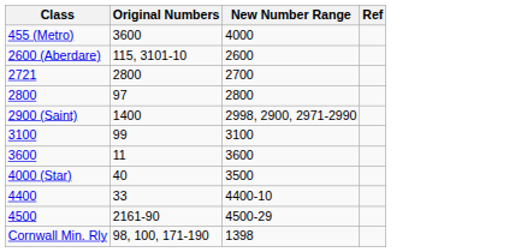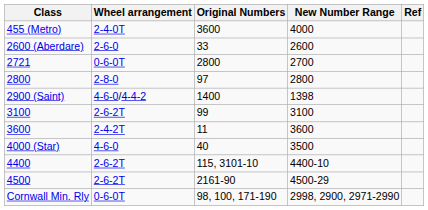 <table class="wikitable">
 <tr>
 <th>Class</th>
+<th>Wheel arrangement</th>
 <th>Original Numbers</th>
 <th>New Number Range</th>
 <th>Ref</th>
 </tr>
 <tr>
 <td><a href='#'>455 (Metro)</a></td>
+<td><a href='#'>2-4-0T</a></td>
 <td>3600</td>
 <td>4000</td>
 <td></td>
 </tr>
 <tr>
 <td><a href='#'>2600 (Aberdare)</a></td>
-<td>115, 3101-10</td>
+<td><a href='#'>2-6-0</a></td>
+<td>33</td>
 <td>2600</td>
 <td></td>
 </tr>
 <tr>
 <td><a href='#'>2721</a></td>
+<td><a href='#'>0-6-0T</a></td>
 <td>2800</td>
 <td>2700</td>
 <td></td>
 </tr>
 <tr>
 <td><a href='#'>2800</a></td>
+<td><a href='#'>2-8-0</a></td>
 <td>97</td>
 <td>2800</td>
 <td></td>
 </tr>
 <tr>
 <td><a href='#'>2900 (Saint)</a></td>
+<td><a href='#'>4-6-0</a>/<a href='#'>4-4-2</a></td>
 <td>1400</td>
-<td>2998, 2900, 2971-2990</td>
+<td>1398</td>
 <td></td>
 </tr>
 <tr>
 <td><a href='#'>3100</a></td>
+<td><a href='#'>2-6-2T</a></td>
 <td>99</td>
 <td>3100</td>
 <td></td>
 </tr>
 <tr>
 <td><a href='#'>3600</a></td>
+<td><a href='#'>2-4-2T</a></td>
 <td>11</td>
 <td>3600</td>
 <td></td>
 </tr>
 <tr>
 <td><a href='#'>4000 (Star)</a></td>
+<td><a href='#'>4-6-0</a></td>
 <td>40</td>
 <td>3500</td>
 <td></td>
 </tr>
 <tr>
 <td><a href='#'>4400</a></td>
-<td>33</td>
+<td><a href='#'>2-6-2T</a></td>
+<td>115, 3101-10</td>
 <td>4400-10</td>
 <td></td>
 </tr>
 <tr>
 <td><a href='#'>4500</a></td>
+<td><a href='#'>2-6-2T</a></td>
 <td>2161-90</td>
 <td>4500-29</td>
 <td></td>
 </tr>
 <tr>
 <td><a href='#'>Cornwall Min. Rly</a></td>
+<td><a href='#'>0-6-0T</a></td>
 <td>98, 100, 171-190</td>
-<td>1398</td>
+<td>2998, 2900, 2971-2990</td>
 <td></td>
 </tr>
 </table>
